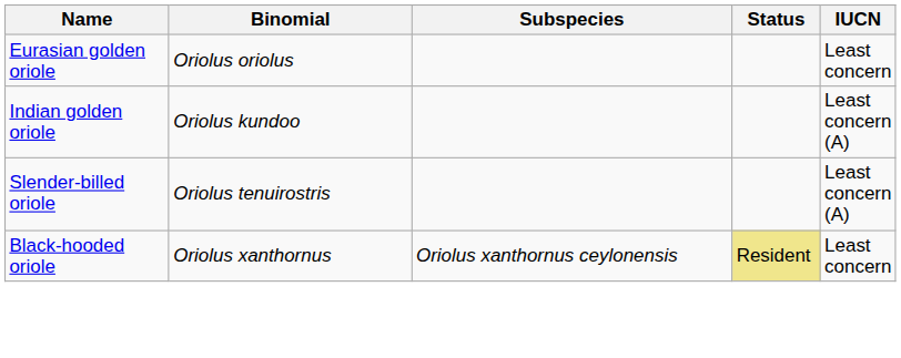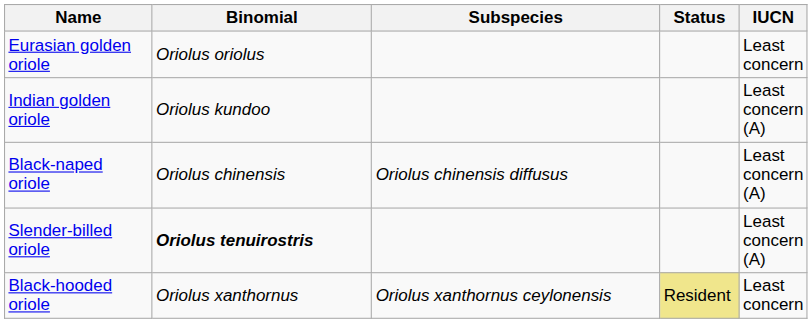 <table width=60% class="wikitable">
 <tr>
 <th width=20%>Name</th>
 <th width=30%>Binomial</th>
 <th width=40%>Subspecies</th>
 <th width=30%>Status</th>
 <th width=30%>IUCN</th>
 </tr>
 <tr>
 <td><a href='#'>Eurasian golden oriole</a><br></td>
 <td><em>Oriolus oriolus</em></td>
 <td></td>
 <td></td>
 <td>Least concern<br></td>
 </tr>
 <tr>
 <td><a href='#'>Indian golden oriole</a><br></td>
 <td><em>Oriolus kundoo</em></td>
 <td></td>
 <td></td>
 <td>Least concern<br>(A)</td>
 </tr>
 <tr>
+<td><a href='#'>Black-naped oriole</a><br></td>
+<td><em>Oriolus chinensis</em></td>
+<td><em>Oriolus chinensis diffusus</em></td>
+<td></td>
+<td>Least concern<br>(A)</td>
+</tr>
+<tr>
 <td><a href='#'>Slender-billed oriole</a><br></td>
-<td><em>Oriolus tenuirostris</em></td>
+<td><strong><em>Oriolus tenuirostris</em></strong></td>
 <td></td>
 <td></td>
 <td>Least concern<br>(A)</td>
 </tr>
 <tr>
 <td><a href='#'>Black-hooded oriole</a><br></td>
 <td><em>Oriolus xanthornus</em></td>
 <td><em>Oriolus xanthornus ceylonensis</em></td>
 <td style="background: khaki;">Resident</td>
 <td>Least concern</td>
 </tr>
 </table>
